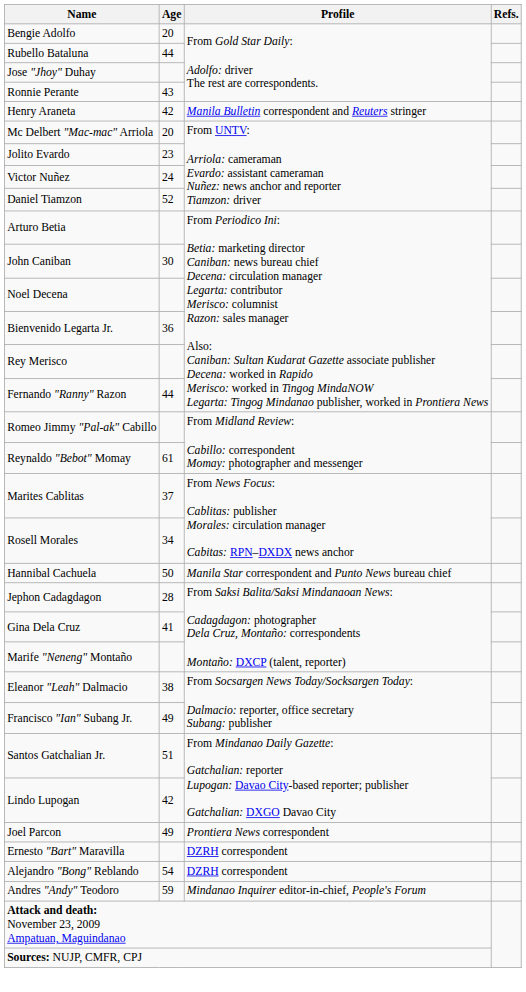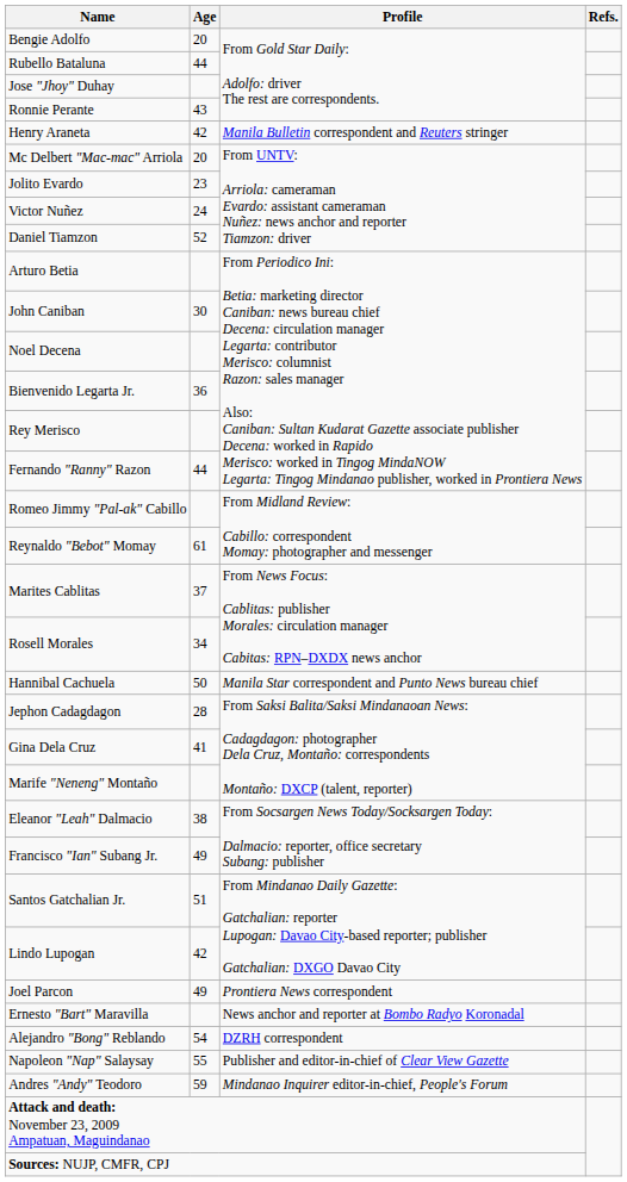 <table class="wikitable" style="line-height:1.20em; font-size:90%;">
 <tr>
 <th>Name</th>
 <th>Age</th>
 <th>Profile</th>
 <th>Refs.</th>
 </tr>
 <tr>
 <td>Bengie Adolfo</td>
 <td>20</td>
 <td rowspan="4">From <em>Gold Star Daily</em>:<br><br><em>Adolfo:</em> driver<br>The rest are correspondents.</td>
 <td></td>
 </tr>
 <tr>
 <td>Rubello Bataluna</td>
 <td>44</td>
 <td></td>
 </tr>
 <tr>
 <td>Jose <em>"Jhoy"</em> Duhay</td>
 <td></td>
 <td></td>
 </tr>
 <tr>
 <td>Ronnie Perante</td>
 <td>43</td>
 <td></td>
 </tr>
 <tr>
 <td>Henry Araneta</td>
 <td>42</td>
 <td><em><a href='#'>Manila Bulletin</a></em> correspondent and <em><a href='#'>Reuters</a></em> stringer</td>
 <td></td>
 </tr>
 <tr>
 <td>Mc Delbert <em>"Mac-mac"</em> Arriola</td>
 <td>20</td>
 <td rowspan="4">From <a href='#'>UNTV</a>:<br><br><em>Arriola:</em> cameraman<br><em>Evardo:</em> assistant cameraman<br><em>Nuñez:</em> news anchor and reporter<br><em>Tiamzon:</em> driver</td>
 <td></td>
 </tr>
 <tr>
 <td>Jolito Evardo</td>
 <td>23</td>
 <td></td>
 </tr>
 <tr>
 <td>Victor Nuñez</td>
 <td>24</td>
 <td></td>
 </tr>
 <tr>
 <td>Daniel Tiamzon</td>
 <td>52</td>
 <td></td>
 </tr>
 <tr>
 <td>Arturo Betia</td>
 <td></td>
 <td rowspan="6">From <em>Periodico Ini</em>:<br><br><em>Betia:</em> marketing director<br><em>Caniban:</em> news bureau chief<br><em>Decena:</em> circulation manager<br><em>Legarta:</em> contributor<br><em>Merisco:</em> columnist<br><em>Razon:</em> sales manager<br><br>Also:<br><em>Caniban: Sultan Kudarat Gazette</em> associate publisher<br><em>Decena:</em> worked in <em>Rapido</em><br><em>Merisco:</em> worked in <em>Tingog MindaNOW</em><br><em>Legarta: Tingog Mindanao</em> publisher, worked in <em>Prontiera News</em></td>
 <td></td>
 </tr>
 <tr>
 <td>John Caniban</td>
 <td>30</td>
 <td></td>
 </tr>
 <tr>
 <td>Noel Decena</td>
 <td></td>
 <td></td>
 </tr>
 <tr>
 <td>Bienvenido Legarta Jr.</td>
 <td>36</td>
 <td></td>
 </tr>
 <tr>
 <td>Rey Merisco</td>
 <td></td>
 <td></td>
 </tr>
 <tr>
 <td>Fernando <em>"Ranny"</em> Razon</td>
 <td>44</td>
 <td></td>
 </tr>
 <tr>
 <td>Romeo Jimmy <em>"Pal-ak"</em> Cabillo</td>
 <td></td>
 <td rowspan="2">From <em>Midland Review</em>:<br><br><em>Cabillo:</em> correspondent<br><em>Momay:</em> photographer and messenger</td>
 <td></td>
 </tr>
 <tr>
 <td>Reynaldo <em>"Bebot"</em> Momay</td>
 <td>61</td>
 <td></td>
 </tr>
 <tr>
 <td>Marites Cablitas</td>
 <td>37</td>
 <td rowspan="2">From <em>News Focus</em>:<br><br><em>Cablitas:</em> publisher<br><em>Morales:</em> circulation manager<br><br><em>Cabitas:</em> <a href='#'>RPN</a>–<a href='#'>DXDX</a> news anchor</td>
 <td></td>
 </tr>
 <tr>
 <td>Rosell Morales</td>
 <td>34</td>
 <td></td>
 </tr>
 <tr>
 <td>Hannibal Cachuela</td>
 <td>50</td>
 <td><em>Manila Star</em> correspondent and <em>Punto News</em> bureau chief</td>
 <td></td>
 </tr>
 <tr>
 <td>Jephon Cadagdagon</td>
 <td>28</td>
 <td rowspan="3">From <em>Saksi Balita/Saksi Mindanaoan News</em>:<br><br><em>Cadagdagon:</em> photographer<br><em>Dela Cruz, Montaño:</em> correspondents<br><br><em>Montaño:</em> <a href='#'>DXCP</a> (talent, reporter)<br></td>
 <td></td>
 </tr>
 <tr>
 <td>Gina Dela Cruz</td>
 <td>41</td>
 <td></td>
 </tr>
 <tr>
 <td>Marife <em>"Neneng"</em> Montaño</td>
 <td></td>
 <td></td>
 </tr>
 <tr>
 <td>Eleanor <em>"Leah"</em> Dalmacio</td>
 <td>38</td>
 <td rowspan="2">From <em>Socsargen News Today/Socksargen Today</em>:<br><br><em>Dalmacio:</em> reporter, office secretary<br><em>Subang:</em> publisher</td>
 <td></td>
 </tr>
 <tr>
 <td>Francisco <em>"Ian"</em> Subang Jr.</td>
 <td>49</td>
 <td></td>
 </tr>
 <tr>
 <td>Santos Gatchalian Jr.</td>
 <td>51</td>
 <td rowspan="2">From <em>Mindanao Daily Gazette</em>:<br><br><em>Gatchalian:</em> reporter<br><em>Lupogan:</em> <a href='#'>Davao City</a>-based reporter; publisher<br><br><em>Gatchalian:</em> <a href='#'>DXGO</a> Davao City</td>
 <td></td>
 </tr>
 <tr>
 <td>Lindo Lupogan</td>
 <td>42</td>
 <td></td>
 </tr>
 <tr>
 <td>Joel Parcon</td>
 <td>49</td>
 <td><em>Prontiera News</em> correspondent</td>
 <td></td>
 </tr>
 <tr>
 <td>Ernesto <em>"Bart"</em> Maravilla</td>
 <td></td>
-<td><a href='#'>DZRH</a> correspondent</td>
+<td>News anchor and reporter at <em><a href='#'>Bombo Radyo</a></em> <a href='#'>Koronadal</a></td>
 <td></td>
 </tr>
 <tr>
 <td>Alejandro <em>"Bong"</em> Reblando</td>
 <td>54</td>
 <td><a href='#'>DZRH</a> correspondent</td>
+<td></td>
+</tr>
+<tr>
+<td>Napoleon <em>"Nap"</em> Salaysay</td>
+<td>55</td>
+<td>Publisher and editor-in-chief of <em><a href='#'>Clear View Gazette</a></em></td>
 <td></td>
 </tr>
 <tr>
 <td>Andres <em>"Andy"</em> Teodoro</td>
 <td>59</td>
 <td><em>Mindanao Inquirer</em> editor-in-chief, <em>People's Forum</em></td>
 <td></td>
 </tr>
 <tr>
 <td colspan="3"><strong>Attack and death:</strong><br>November 23, 2009<br><a href='#'>Ampatuan, Maguindanao</a></td>
 <td rowspan="2"><br></td>
 </tr>
 <tr>
 <td colspan="3"><strong>Sources:</strong> NUJP, CMFR, CPJ</td>
 </tr>
 </table>
